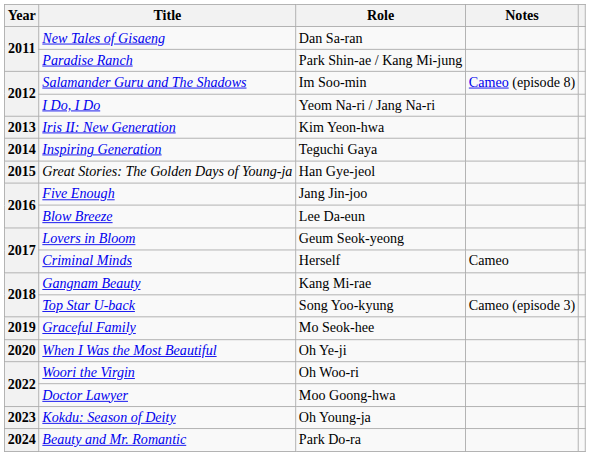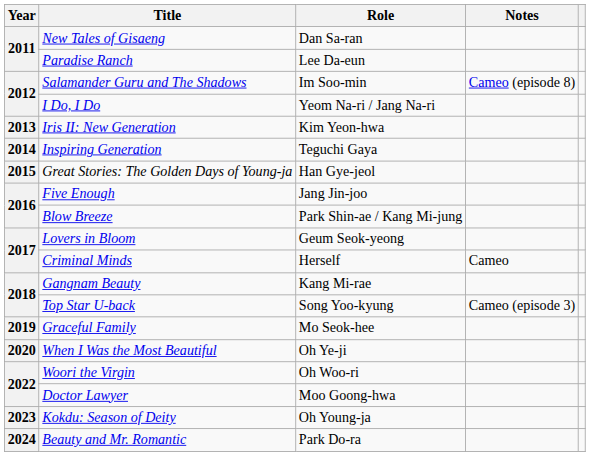 <table class="wikitable plainrowheaders sortable">
 <tr>
 <th scope="col">Year</th>
 <th scope="col">Title</th>
 <th scope="col">Role</th>
 <th scope="col">Notes</th>
 <th scope="col" class="unsortable"></th>
 </tr>
 <tr>
 <th scope="row"  rowspan="2">2011</th>
 <td><em><a href='#'>New Tales of Gisaeng</a></em></td>
 <td>Dan Sa-ran</td>
 <td></td>
 <td style="text-align:center"></td>
 </tr>
 <tr>
 <td><em><a href='#'>Paradise Ranch</a></em></td>
-<td>Park Shin-ae / Kang Mi-jung</td>
+<td>Lee Da-eun</td>
 <td></td>
 <td style="text-align:center"></td>
 </tr>
 <tr>
 <th scope="row"  rowspan="2">2012</th>
 <td><em><a href='#'>Salamander Guru and The Shadows</a></em></td>
 <td>Im Soo-min</td>
 <td><a href='#'>Cameo</a> (episode 8)</td>
 <td style="text-align:center"></td>
 </tr>
 <tr>
 <td><em><a href='#'>I Do, I Do</a></em></td>
 <td>Yeom Na-ri / Jang Na-ri</td>
 <td></td>
 <td style="text-align:center"></td>
 </tr>
 <tr>
 <th scope="row">2013</th>
 <td><em><a href='#'>Iris II: New Generation</a></em></td>
 <td>Kim Yeon-hwa</td>
 <td></td>
 <td style="text-align:center"></td>
 </tr>
 <tr>
 <th scope="row">2014</th>
 <td><em><a href='#'>Inspiring Generation</a></em></td>
 <td>Teguchi Gaya</td>
 <td></td>
 <td style="text-align:center"></td>
 </tr>
 <tr>
 <th scope="row">2015</th>
 <td><em>Great Stories: The Golden Days of Young-ja</em></td>
 <td>Han Gye-jeol</td>
 <td></td>
 <td style="text-align:center"></td>
 </tr>
 <tr>
 <th scope="row"  rowspan="2">2016</th>
 <td><em><a href='#'>Five Enough</a></em></td>
 <td>Jang Jin-joo</td>
 <td></td>
 <td style="text-align:center"></td>
 </tr>
 <tr>
 <td><em><a href='#'>Blow Breeze</a></em></td>
-<td>Lee Da-eun</td>
+<td>Park Shin-ae / Kang Mi-jung</td>
 <td></td>
 <td style="text-align:center"></td>
 </tr>
 <tr>
 <th scope="row" rowspan="2">2017</th>
 <td><em><a href='#'>Lovers in Bloom</a></em></td>
 <td>Geum Seok-yeong</td>
 <td></td>
 <td style="text-align:center"></td>
 </tr>
 <tr>
 <td><em><a href='#'>Criminal Minds</a></em></td>
 <td>Herself</td>
 <td>Cameo</td>
 <td style="text-align:center"></td>
 </tr>
 <tr>
 <th scope="row"  rowspan="2">2018</th>
 <td><em><a href='#'>Gangnam Beauty</a></em></td>
 <td>Kang Mi-rae</td>
 <td></td>
 <td style="text-align:center"></td>
 </tr>
 <tr>
 <td><em><a href='#'>Top Star U-back</a></em></td>
 <td>Song Yoo-kyung</td>
 <td>Cameo (episode 3)</td>
 <td style="text-align:center"></td>
 </tr>
 <tr>
 <th scope="row">2019</th>
 <td><em><a href='#'>Graceful Family</a></em></td>
 <td>Mo Seok-hee</td>
 <td></td>
 <td style="text-align:center"></td>
 </tr>
 <tr>
 <th scope="row">2020</th>
 <td><em><a href='#'>When I Was the Most Beautiful</a></em></td>
 <td>Oh Ye-ji</td>
 <td></td>
 <td style="text-align:center"></td>
 </tr>
 <tr>
 <th scope="row" rowspan="2">2022</th>
 <td><em><a href='#'>Woori the Virgin</a></em></td>
 <td>Oh Woo-ri</td>
 <td></td>
 <td style="text-align:center"></td>
 </tr>
 <tr>
 <td><em><a href='#'>Doctor Lawyer</a></em></td>
 <td>Moo Goong-hwa</td>
 <td></td>
 <td style="text-align:center"></td>
 </tr>
 <tr>
 <th scope="row">2023</th>
 <td><em><a href='#'>Kokdu: Season of Deity</a></em></td>
 <td>Oh Young-ja</td>
 <td></td>
 <td style="text-align:center"></td>
 </tr>
 <tr>
 <th scope="row">2024</th>
 <td><em><a href='#'>Beauty and Mr. Romantic</a></em></td>
 <td>Park Do-ra</td>
 <td></td>
 <td style="text-align:center"></td>
 </tr>
 </table>
